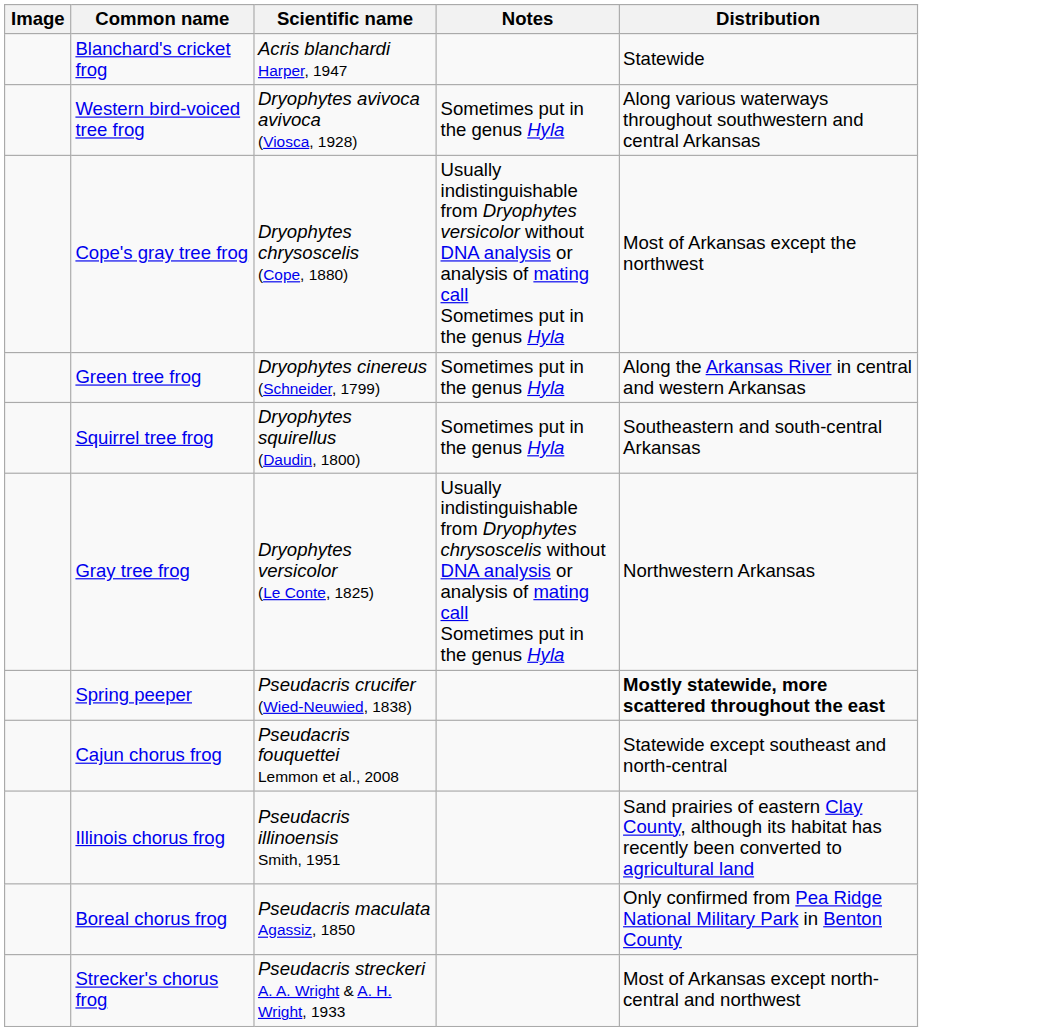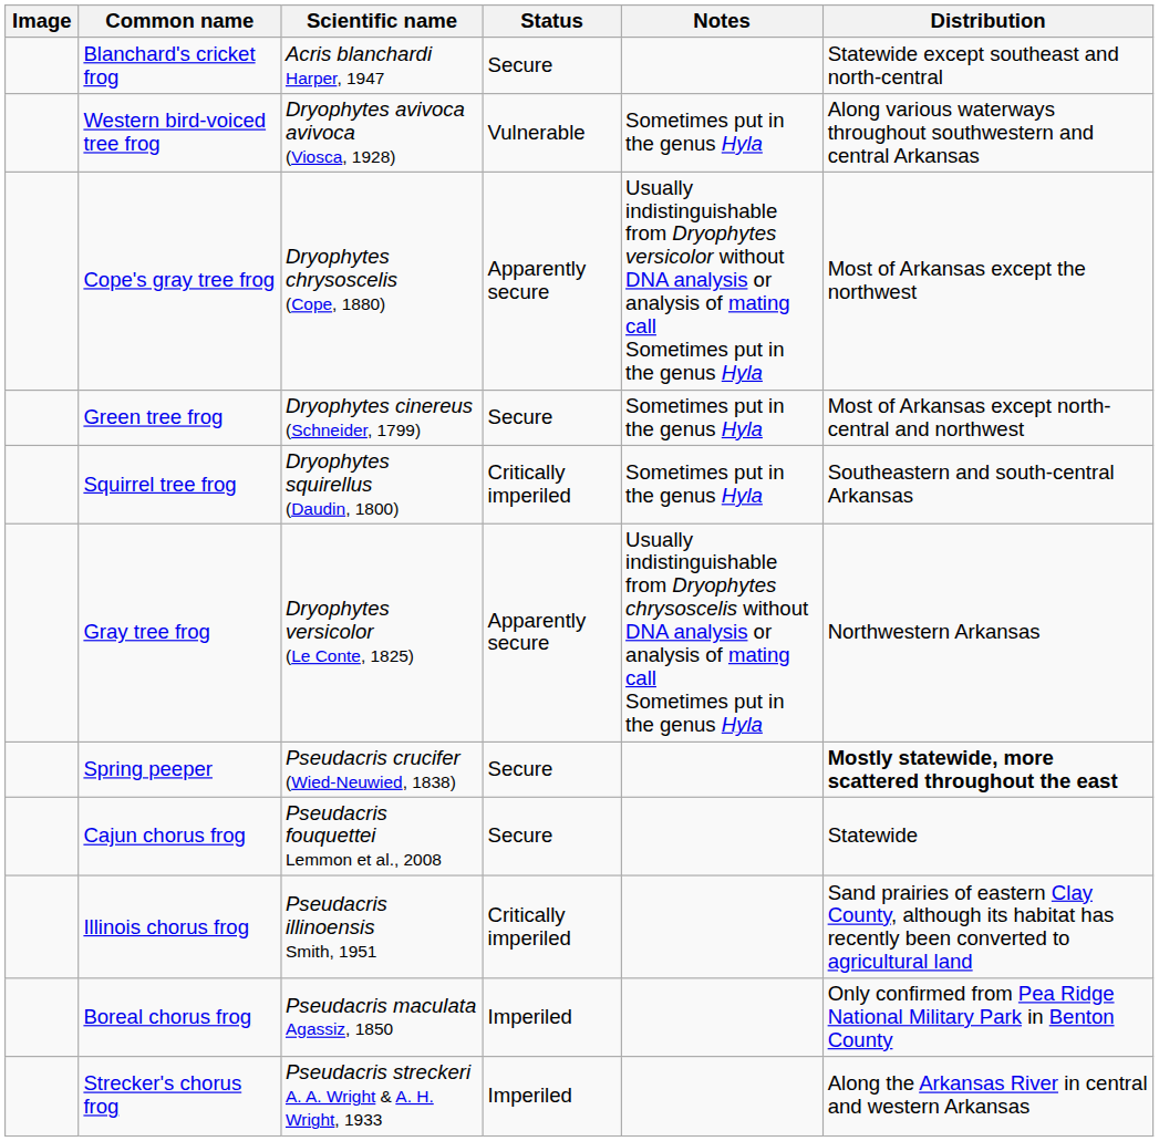 <table class="wikitable">
 <tr>
 <th scope="col" style="width: 50px;">Image</th>
 <th scope="col" style="width: 150px;">Common name</th>
 <th scope="col" style="width: 150px;">Scientific name</th>
+<th scope="col" style="width: 100px;">Status</th>
 <th scope="col" style="width: 150px;">Notes</th>
 <th scope="col" style="width: 250px;">Distribution</th>
 </tr>
 <tr>
 <td></td>
 <td><a href='#'>Blanchard's cricket frog</a></td>
 <td><em>Acris blanchardi</em><br><small><a href='#'>Harper</a>, 1947</small></td>
+<td>Secure</td>
 <td></td>
-<td>Statewide</td>
+<td>Statewide except southeast and north-central</td>
 </tr>
 <tr>
 <td></td>
 <td><a href='#'>Western bird-voiced tree frog</a></td>
 <td><em>Dryophytes avivoca avivoca</em><br><small>(<a href='#'>Viosca</a>, 1928)</small></td>
+<td>Vulnerable</td>
 <td>Sometimes put in the genus <em><a href='#'>Hyla</a></em></td>
 <td>Along various waterways throughout southwestern and central Arkansas</td>
 </tr>
 <tr>
 <td></td>
 <td><a href='#'>Cope's gray tree frog</a></td>
 <td><em>Dryophytes chrysoscelis</em><br><small>(<a href='#'>Cope</a>, 1880)</small></td>
+<td>Apparently secure</td>
 <td>Usually indistinguishable from <em>Dryophytes versicolor</em> without <a href='#'>DNA analysis</a> or analysis of <a href='#'>mating call</a><br>Sometimes put in the genus <em><a href='#'>Hyla</a></em></td>
 <td>Most of Arkansas except the northwest</td>
 </tr>
 <tr>
 <td></td>
 <td><a href='#'>Green tree frog</a></td>
 <td><em>Dryophytes cinereus</em><br><small>(<a href='#'>Schneider</a>, 1799)</small></td>
+<td>Secure</td>
 <td>Sometimes put in the genus <em><a href='#'>Hyla</a></em></td>
-<td>Along the <a href='#'>Arkansas River</a> in central and western Arkansas</td>
+<td>Most of Arkansas except north-central and northwest</td>
 </tr>
 <tr>
 <td></td>
 <td><a href='#'>Squirrel tree frog</a></td>
 <td><em>Dryophytes squirellus</em><br><small>(<a href='#'>Daudin</a>, 1800)</small></td>
+<td>Critically imperiled</td>
 <td>Sometimes put in the genus <em><a href='#'>Hyla</a></em></td>
 <td>Southeastern and south-central Arkansas</td>
 </tr>
 <tr>
 <td></td>
 <td><a href='#'>Gray tree frog</a></td>
 <td><em>Dryophytes versicolor</em><br><small>(<a href='#'>Le Conte</a>, 1825)</small></td>
+<td>Apparently secure</td>
 <td>Usually indistinguishable from <em>Dryophytes chrysoscelis</em> without <a href='#'>DNA analysis</a> or analysis of <a href='#'>mating call</a><br>Sometimes put in the genus <em><a href='#'>Hyla</a></em></td>
 <td>Northwestern Arkansas</td>
 </tr>
 <tr>
 <td></td>
 <td><a href='#'>Spring peeper</a></td>
 <td><em>Pseudacris crucifer</em><br><small>(<a href='#'>Wied-Neuwied</a>, 1838)</small></td>
+<td>Secure</td>
 <td></td>
 <td><strong>Mostly statewide, more scattered throughout the east</strong></td>
 </tr>
 <tr>
 <td></td>
 <td><a href='#'>Cajun chorus frog</a></td>
 <td><em>Pseudacris fouquettei</em><br><small>Lemmon et al., 2008</small></td>
+<td>Secure</td>
 <td></td>
-<td>Statewide except southeast and north-central</td>
+<td>Statewide</td>
 </tr>
 <tr>
 <td></td>
 <td><a href='#'>Illinois chorus frog</a></td>
 <td><em>Pseudacris illinoensis</em><br><small>Smith, 1951</small></td>
+<td>Critically imperiled</td>
 <td></td>
 <td>Sand prairies of eastern <a href='#'>Clay County</a>, although its habitat has recently been converted to <a href='#'>agricultural land</a></td>
 </tr>
 <tr>
 <td></td>
 <td><a href='#'>Boreal chorus frog</a></td>
 <td><em>Pseudacris maculata</em><br><small><a href='#'>Agassiz</a>, 1850</small></td>
+<td>Imperiled</td>
 <td></td>
 <td>Only confirmed from <a href='#'>Pea Ridge National Military Park</a> in <a href='#'>Benton County</a></td>
 </tr>
 <tr>
 <td></td>
 <td><a href='#'>Strecker's chorus frog</a></td>
 <td><em>Pseudacris streckeri</em><br><small><a href='#'>A. A. Wright</a> & <a href='#'>A. H. Wright</a>, 1933</small></td>
+<td>Imperiled</td>
 <td></td>
-<td>Most of Arkansas except north-central and northwest</td>
+<td>Along the <a href='#'>Arkansas River</a> in central and western Arkansas</td>
 </tr>
 </table>
